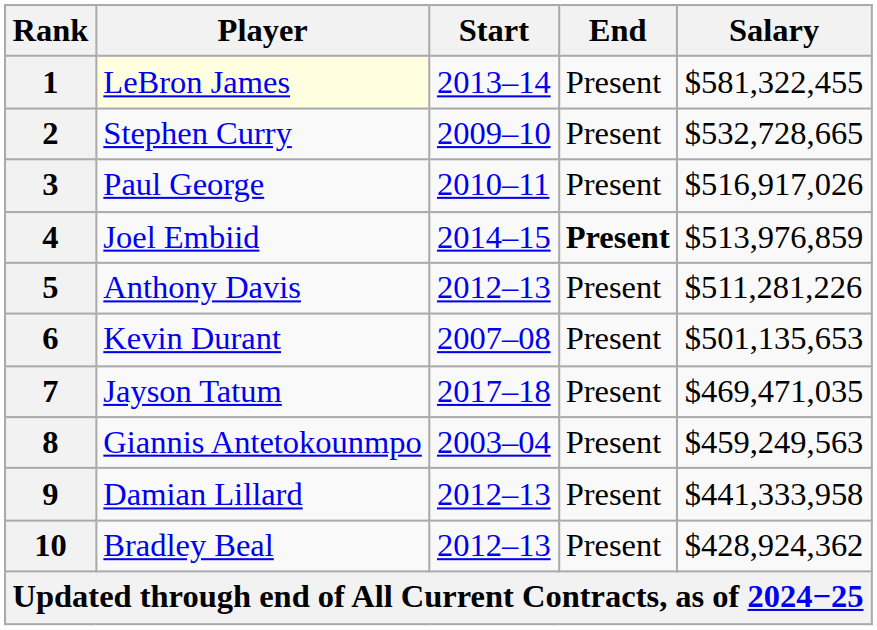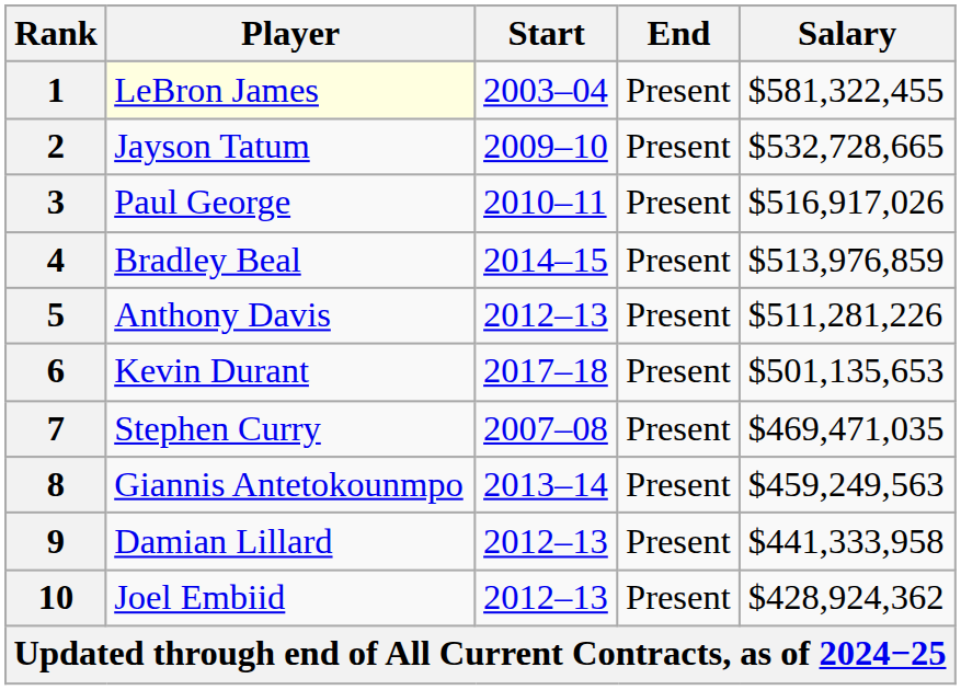 <table class="wikitable">
 <tr>
 <th>Rank</th>
 <th>Player</th>
 <th>Start</th>
 <th>End</th>
 <th>Salary</th>
 </tr>
 <tr>
 <th>1</th>
 <td style="background: lightyellow;"><a href='#'>LeBron James</a></td>
-<td><a href='#'>2013–14</a></td>
+<td><a href='#'>2003–04</a></td>
 <td>Present</td>
 <td>$581,322,455</td>
 </tr>
 <tr>
 <th>2</th>
-<td><a href='#'>Stephen Curry</a></td>
+<td><a href='#'>Jayson Tatum</a></td>
 <td><a href='#'>2009–10</a></td>
 <td>Present</td>
 <td>$532,728,665</td>
 </tr>
 <tr>
 <th>3</th>
 <td><a href='#'>Paul George</a></td>
 <td><a href='#'>2010–11</a></td>
 <td>Present</td>
 <td>$516,917,026</td>
 </tr>
 <tr>
 <th>4</th>
-<td><a href='#'>Joel Embiid</a></td>
+<td><a href='#'>Bradley Beal</a></td>
 <td><a href='#'>2014–15</a></td>
-<td><strong>Present</strong></td>
+<td>Present</td>
 <td>$513,976,859</td>
 </tr>
 <tr>
 <th>5</th>
 <td><a href='#'>Anthony Davis</a></td>
 <td><a href='#'>2012–13</a></td>
 <td>Present</td>
 <td>$511,281,226</td>
 </tr>
 <tr>
 <th>6</th>
 <td><a href='#'>Kevin Durant</a></td>
-<td><a href='#'>2007–08</a></td>
+<td><a href='#'>2017–18</a></td>
 <td>Present</td>
 <td>$501,135,653</td>
 </tr>
 <tr>
 <th>7</th>
-<td><a href='#'>Jayson Tatum</a></td>
-<td><a href='#'>2017–18</a></td>
+<td><a href='#'>Stephen Curry</a></td>
+<td><a href='#'>2007–08</a></td>
 <td>Present</td>
 <td>$469,471,035</td>
 </tr>
 <tr>
 <th>8</th>
 <td><a href='#'>Giannis Antetokounmpo</a></td>
-<td><a href='#'>2003–04</a></td>
+<td><a href='#'>2013–14</a></td>
 <td>Present</td>
 <td>$459,249,563</td>
 </tr>
 <tr>
 <th>9</th>
 <td><a href='#'>Damian Lillard</a></td>
 <td><a href='#'>2012–13</a></td>
 <td>Present</td>
 <td>$441,333,958</td>
 </tr>
 <tr>
 <th>10</th>
-<td><a href='#'>Bradley Beal</a></td>
+<td><a href='#'>Joel Embiid</a></td>
 <td><a href='#'>2012–13</a></td>
 <td>Present</td>
 <td>$428,924,362</td>
 </tr>
 <tr>
 <th colspan="5">Updated through end of All Current Contracts, as of <a href='#'>2024−25</a></th>
 </tr>
 </table>
